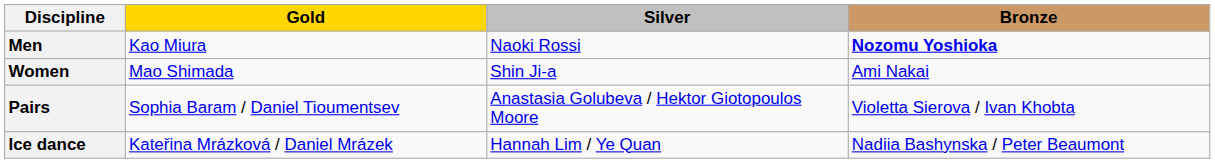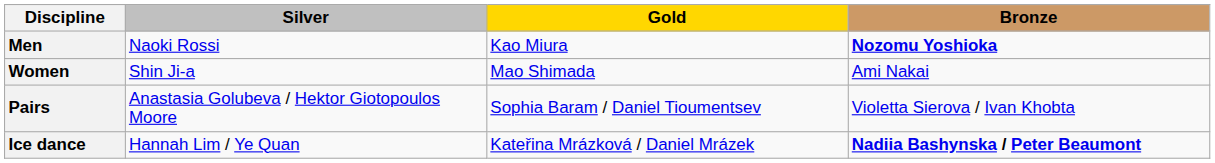 <table class="wikitable unsortable" style="text-align:left; width:90%;">
 <tr>
 <th scope="col" style="text-align:center; width:10%">Discipline</th>
+<td scope="col" style="text-align:center; width:30%; background:silver"><strong>Silver</strong></td>
 <td scope="col" style="text-align:center; width:30%; background:gold"><strong>Gold</strong></td>
-<td scope="col" style="text-align:center; width:30%; background:silver"><strong>Silver</strong></td>
 <td scope="col" style="text-align:center; width:30%; background:#c96"><strong>Bronze</strong></td>
 </tr>
 <tr>
 <th scope="row" style="text-align:left">Men</th>
+<td> <a href='#'>Naoki Rossi</a></td>
 <td> <a href='#'>Kao Miura</a></td>
-<td> <a href='#'>Naoki Rossi</a></td>
 <td><strong> <a href='#'>Nozomu Yoshioka</a></strong></td>
 </tr>
 <tr>
 <th scope="row" style="text-align:left">Women</th>
+<td> <a href='#'>Shin Ji-a</a></td>
 <td> <a href='#'>Mao Shimada</a></td>
-<td> <a href='#'>Shin Ji-a</a></td>
 <td> <a href='#'>Ami Nakai</a></td>
 </tr>
 <tr>
 <th scope="row" style="text-align:left">Pairs</th>
+<td> <a href='#'>Anastasia Golubeva</a> / <a href='#'>Hektor Giotopoulos Moore</a></td>
 <td> <a href='#'>Sophia Baram</a> / <a href='#'>Daniel Tioumentsev</a></td>
-<td> <a href='#'>Anastasia Golubeva</a> / <a href='#'>Hektor Giotopoulos Moore</a></td>
 <td> <a href='#'>Violetta Sierova</a> / <a href='#'>Ivan Khobta</a></td>
 </tr>
 <tr>
 <th scope="row" style="text-align:left">Ice dance</th>
+<td> <a href='#'>Hannah Lim</a> / <a href='#'>Ye Quan</a></td>
 <td> <a href='#'>Kateřina Mrázková</a> / <a href='#'>Daniel Mrázek</a></td>
-<td> <a href='#'>Hannah Lim</a> / <a href='#'>Ye Quan</a></td>
-<td> <a href='#'>Nadiia Bashynska</a> / <a href='#'>Peter Beaumont</a></td>
+<td><strong> <a href='#'>Nadiia Bashynska</a> / <a href='#'>Peter Beaumont</a></strong></td>
 </tr>
 </table>
